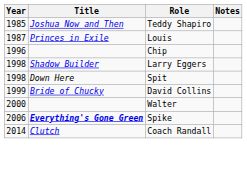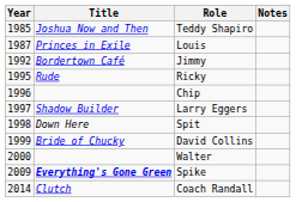 <table class="wikitable sortable">
 <tr>
 <th>Year</th>
 <th>Title</th>
 <th>Role</th>
 <th class="unsortable">Notes</th>
 </tr>
 <tr>
 <td>1985</td>
 <td><em><a href='#'>Joshua Now and Then</a></em></td>
 <td>Teddy Shapiro</td>
 <td></td>
 </tr>
 <tr>
 <td>1987</td>
 <td><em><a href='#'>Princes in Exile</a></em></td>
 <td>Louis</td>
 <td></td>
 </tr>
 <tr>
+<td>1992</td>
+<td><em><a href='#'>Bordertown Café</a></em></td>
+<td>Jimmy</td>
+<td></td>
+</tr>
+<tr>
+<td>1995</td>
+<td><em><a href='#'>Rude</a></em></td>
+<td>Ricky</td>
+<td></td>
+</tr>
+<tr>
 <td>1996</td>
 <td><em></em></td>
 <td>Chip</td>
 <td></td>
 </tr>
 <tr>
-<td>1998</td>
+<td>1997</td>
 <td><em><a href='#'>Shadow Builder</a></em></td>
 <td>Larry Eggers</td>
 <td></td>
 </tr>
 <tr>
 <td>1998</td>
 <td><em>Down Here</em></td>
 <td>Spit</td>
 <td></td>
 </tr>
 <tr>
 <td>1999</td>
 <td><em><a href='#'>Bride of Chucky</a></em></td>
 <td>David Collins</td>
 <td></td>
 </tr>
 <tr>
 <td>2000</td>
 <td><em></em></td>
 <td>Walter</td>
 <td></td>
 </tr>
 <tr>
-<td>2006</td>
+<td>2009</td>
 <td><strong><em><a href='#'>Everything's Gone Green</a></em></strong></td>
 <td>Spike</td>
 <td></td>
 </tr>
 <tr>
 <td>2014</td>
 <td><em><a href='#'>Clutch</a></em></td>
 <td>Coach Randall</td>
 <td></td>
 </tr>
 </table>
